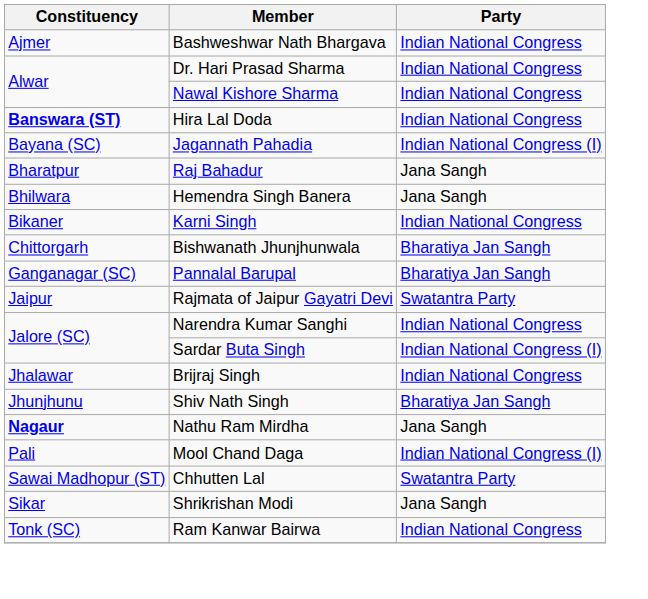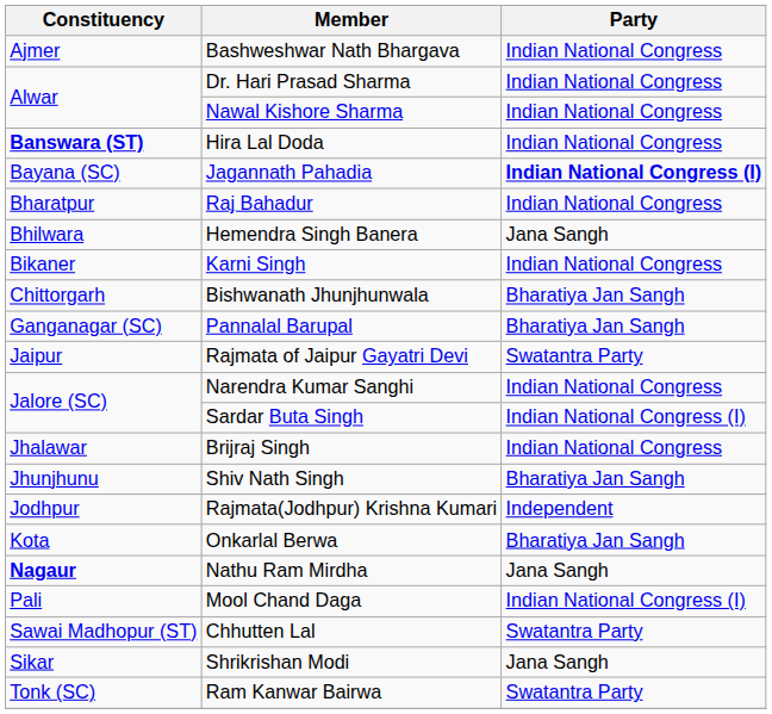 <table class="wikitable sortable">
 <tr>
 <th>Constituency</th>
 <th>Member</th>
 <th>Party</th>
 </tr>
 <tr>
 <td><a href='#'>Ajmer</a></td>
 <td>Bashweshwar Nath Bhargava</td>
 <td><a href='#'>Indian National Congress</a></td>
 </tr>
 <tr>
 <td rowspan=2><a href='#'>Alwar</a></td>
 <td>Dr. Hari Prasad Sharma</td>
 <td><a href='#'>Indian National Congress</a></td>
 </tr>
 <tr>
 <td><a href='#'>Nawal Kishore Sharma</a></td>
 <td><a href='#'>Indian National Congress</a></td>
 </tr>
 <tr>
 <td><strong><a href='#'>Banswara (ST)</a></strong></td>
 <td>Hira Lal Doda</td>
 <td><a href='#'>Indian National Congress</a></td>
 </tr>
 <tr>
 <td><a href='#'>Bayana (SC)</a></td>
 <td><a href='#'>Jagannath Pahadia</a></td>
-<td><a href='#'>Indian National Congress (I)</a></td>
+<td><strong><a href='#'>Indian National Congress (I)</a></strong></td>
 </tr>
 <tr>
 <td><a href='#'>Bharatpur</a></td>
 <td><a href='#'>Raj Bahadur</a></td>
-<td>Jana Sangh</td>
+<td><a href='#'>Indian National Congress</a></td>
 </tr>
 <tr>
 <td><a href='#'>Bhilwara</a></td>
 <td>Hemendra Singh Banera</td>
 <td>Jana Sangh</td>
 </tr>
 <tr>
 <td><a href='#'>Bikaner</a></td>
 <td><a href='#'>Karni Singh</a></td>
 <td><a href='#'>Indian National Congress</a></td>
 </tr>
 <tr>
 <td><a href='#'>Chittorgarh</a></td>
 <td>Bishwanath Jhunjhunwala</td>
 <td><a href='#'>Bharatiya Jan Sangh</a></td>
 </tr>
 <tr>
 <td><a href='#'>Ganganagar (SC)</a></td>
 <td><a href='#'>Pannalal Barupal</a></td>
 <td><a href='#'>Bharatiya Jan Sangh</a></td>
 </tr>
 <tr>
 <td><a href='#'>Jaipur</a></td>
 <td>Rajmata of Jaipur <a href='#'>Gayatri Devi</a></td>
 <td><a href='#'>Swatantra Party</a></td>
 </tr>
 <tr>
 <td rowspan=2><a href='#'>Jalore (SC)</a></td>
 <td>Narendra Kumar Sanghi</td>
 <td><a href='#'>Indian National Congress</a></td>
 </tr>
 <tr>
 <td>Sardar <a href='#'>Buta Singh</a></td>
 <td><a href='#'>Indian National Congress (I)</a></td>
 </tr>
 <tr>
 <td><a href='#'>Jhalawar</a></td>
 <td>Brijraj Singh</td>
 <td><a href='#'>Indian National Congress</a></td>
 </tr>
 <tr>
 <td><a href='#'>Jhunjhunu</a></td>
 <td>Shiv Nath Singh</td>
 <td><a href='#'>Bharatiya Jan Sangh</a></td>
 </tr>
 <tr>
+<td><a href='#'>Jodhpur</a></td>
+<td>Rajmata(Jodhpur) Krishna Kumari</td>
+<td><a href='#'>Independent</a></td>
+</tr>
+<tr>
+<td><a href='#'>Kota</a></td>
+<td>Onkarlal Berwa</td>
+<td><a href='#'>Bharatiya Jan Sangh</a></td>
+</tr>
+<tr>
 <td><strong><a href='#'>Nagaur</a></strong></td>
 <td>Nathu Ram Mirdha</td>
 <td>Jana Sangh</td>
 </tr>
 <tr>
 <td><a href='#'>Pali</a></td>
 <td>Mool Chand Daga</td>
 <td><a href='#'>Indian National Congress (I)</a></td>
 </tr>
 <tr>
 <td><a href='#'>Sawai Madhopur (ST)</a></td>
 <td>Chhutten Lal</td>
 <td><a href='#'>Swatantra Party</a></td>
 </tr>
 <tr>
 <td><a href='#'>Sikar</a></td>
 <td>Shrikrishan Modi</td>
 <td>Jana Sangh</td>
 </tr>
 <tr>
 <td><a href='#'>Tonk (SC)</a></td>
 <td>Ram Kanwar Bairwa</td>
-<td><a href='#'>Indian National Congress</a></td>
+<td><a href='#'>Swatantra Party</a></td>
 </tr>
 <tr>
 </tr>
 </table>
